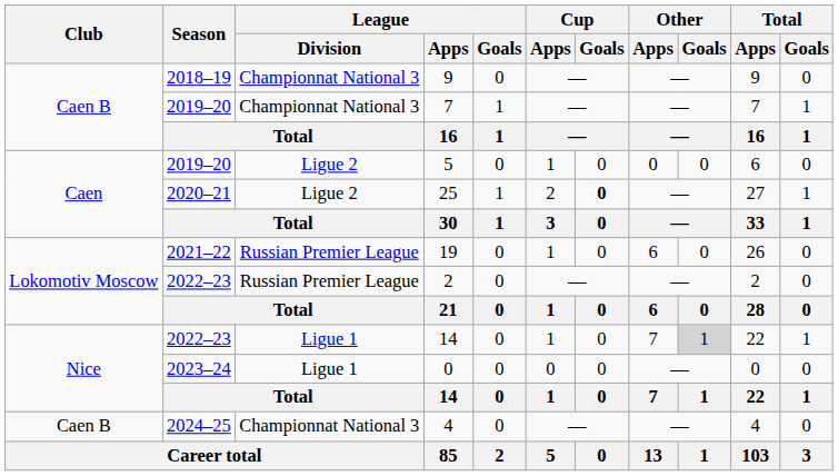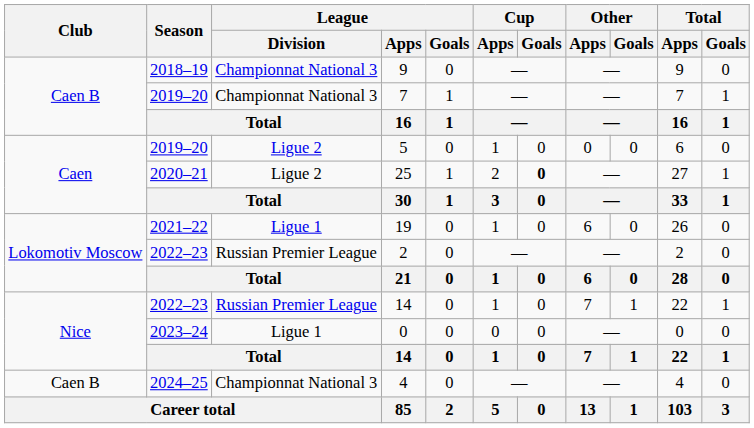 <table class="wikitable" style="text-align:center">
 <tr>
 <th rowspan="2">Club</th>
 <th rowspan="2">Season</th>
 <th colspan="3">League</th>
 <th colspan="2">Cup</th>
 <th colspan="2">Other</th>
 <th colspan="2">Total</th>
 </tr>
 <tr>
 <th>Division</th>
 <th>Apps</th>
 <th>Goals</th>
 <th>Apps</th>
 <th>Goals</th>
 <th>Apps</th>
 <th>Goals</th>
 <th>Apps</th>
 <th>Goals</th>
 </tr>
 <tr>
 <td rowspan="3"><a href='#'>Caen B</a></td>
 <td><a href='#'>2018–19</a></td>
 <td><a href='#'>Championnat National 3</a></td>
 <td>9</td>
 <td>0</td>
 <td colspan="2">—</td>
 <td colspan="2">—</td>
 <td>9</td>
 <td>0</td>
 </tr>
 <tr>
 <td><a href='#'>2019–20</a></td>
 <td>Championnat National 3</td>
 <td>7</td>
 <td>1</td>
 <td colspan="2">—</td>
 <td colspan="2">—</td>
 <td>7</td>
 <td>1</td>
 </tr>
 <tr>
 <th colspan="2">Total</th>
 <th>16</th>
 <th>1</th>
 <th colspan="2">—</th>
 <th colspan="2">—</th>
 <th>16</th>
 <th>1</th>
 </tr>
 <tr>
 <td rowspan="3"><a href='#'>Caen</a></td>
 <td><a href='#'>2019–20</a></td>
 <td><a href='#'>Ligue 2</a></td>
 <td>5</td>
 <td>0</td>
 <td>1</td>
 <td>0</td>
 <td>0</td>
 <td>0</td>
 <td>6</td>
 <td>0</td>
 </tr>
 <tr>
 <td><a href='#'>2020–21</a></td>
 <td>Ligue 2</td>
 <td>25</td>
 <td>1</td>
 <td>2</td>
 <td><strong>0</strong></td>
 <td colspan="2">—</td>
 <td>27</td>
 <td>1</td>
 </tr>
 <tr>
 <th colspan="2">Total</th>
 <th>30</th>
 <th>1</th>
 <th>3</th>
 <th>0</th>
 <th colspan="2">—</th>
 <th>33</th>
 <th>1</th>
 </tr>
 <tr>
 <td rowspan="3"><a href='#'>Lokomotiv Moscow</a></td>
 <td><a href='#'>2021–22</a></td>
-<td><a href='#'>Russian Premier League</a></td>
+<td><a href='#'>Ligue 1</a></td>
 <td>19</td>
 <td>0</td>
 <td>1</td>
 <td>0</td>
 <td>6</td>
 <td>0</td>
 <td>26</td>
 <td>0</td>
 </tr>
 <tr>
 <td><a href='#'>2022–23</a></td>
 <td>Russian Premier League</td>
 <td>2</td>
 <td>0</td>
 <td colspan="2">—</td>
 <td colspan="2">—</td>
 <td>2</td>
 <td>0</td>
 </tr>
 <tr>
 <th colspan="2">Total</th>
 <th>21</th>
 <th>0</th>
 <th>1</th>
 <th>0</th>
 <th>6</th>
 <th>0</th>
 <th>28</th>
 <th>0</th>
 </tr>
 <tr>
 <td rowspan="3"><a href='#'>Nice</a></td>
 <td><a href='#'>2022–23</a></td>
-<td><a href='#'>Ligue 1</a></td>
+<td><a href='#'>Russian Premier League</a></td>
 <td>14</td>
 <td>0</td>
 <td>1</td>
 <td>0</td>
 <td>7</td>
-<td style="background: lightgrey;">1</td>
+<td>1</td>
 <td>22</td>
 <td>1</td>
 </tr>
 <tr>
 <td><a href='#'>2023–24</a></td>
 <td>Ligue 1</td>
 <td>0</td>
 <td>0</td>
 <td>0</td>
 <td>0</td>
 <td colspan="2">—</td>
 <td>0</td>
 <td>0</td>
 </tr>
 <tr>
 <th colspan="2">Total</th>
 <th>14</th>
 <th>0</th>
 <th>1</th>
 <th>0</th>
 <th>7</th>
 <th>1</th>
 <th>22</th>
 <th>1</th>
 </tr>
 <tr>
 <td>Caen B</td>
 <td><a href='#'>2024–25</a></td>
 <td>Championnat National 3</td>
 <td>4</td>
 <td>0</td>
 <td colspan="2">—</td>
 <td colspan="2">—</td>
 <td>4</td>
 <td>0</td>
 </tr>
 <tr>
 <th colspan="3">Career total</th>
 <th>85</th>
 <th>2</th>
 <th>5</th>
 <th>0</th>
 <th>13</th>
 <th>1</th>
 <th>103</th>
 <th>3</th>
 </tr>
 </table>
